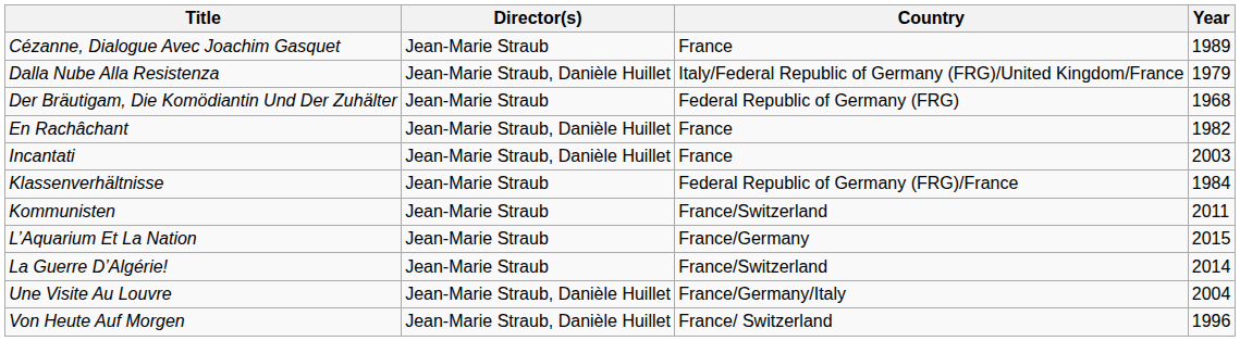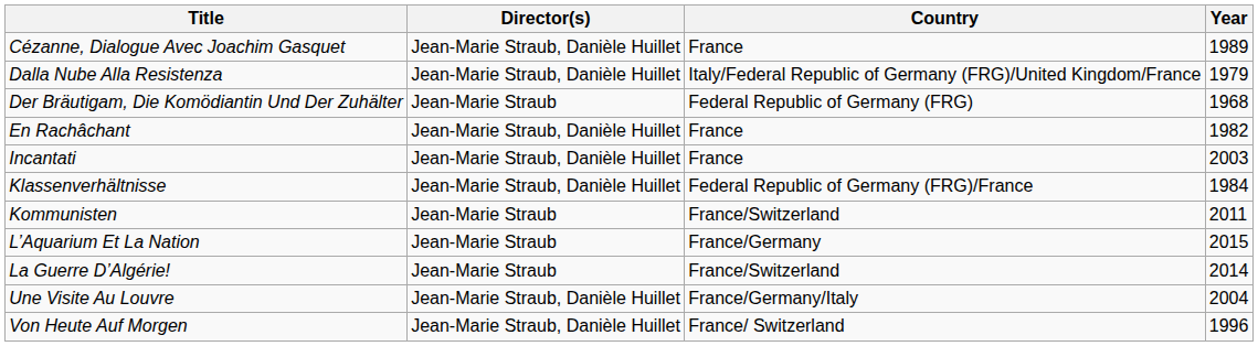 <table class="wikitable sortable">
 <tr>
 <th>Title</th>
 <th>Director(s)</th>
 <th>Country</th>
 <th>Year</th>
 </tr>
 <tr>
 <td><em>Cézanne, Dialogue Avec Joachim Gasquet</em></td>
-<td>Jean-Marie Straub</td>
+<td>Jean-Marie Straub, Danièle Huillet</td>
 <td>France</td>
 <td>1989</td>
 </tr>
 <tr>
 <td><em>Dalla Nube Alla Resistenza</em></td>
 <td>Jean-Marie Straub, Danièle Huillet</td>
 <td>Italy/Federal Republic of Germany (FRG)/United Kingdom/France</td>
 <td>1979</td>
 </tr>
 <tr>
 <td><em>Der Bräutigam, Die Komödiantin Und Der Zuhälter</em></td>
 <td>Jean-Marie Straub</td>
 <td>Federal Republic of Germany (FRG)</td>
 <td>1968</td>
 </tr>
 <tr>
 <td><em>En Rachâchant</em></td>
 <td>Jean-Marie Straub, Danièle Huillet</td>
 <td>France</td>
 <td>1982</td>
 </tr>
 <tr>
 <td><em>Incantati</em></td>
 <td>Jean-Marie Straub, Danièle Huillet</td>
 <td>France</td>
 <td>2003</td>
 </tr>
 <tr>
 <td><em>Klassenverhältnisse</em></td>
-<td>Jean-Marie Straub</td>
+<td>Jean-Marie Straub, Danièle Huillet</td>
 <td>Federal Republic of Germany (FRG)/France</td>
 <td>1984</td>
 </tr>
 <tr>
 <td><em>Kommunisten</em></td>
 <td>Jean-Marie Straub</td>
 <td>France/Switzerland</td>
 <td>2011</td>
 </tr>
 <tr>
 <td><em>L’Aquarium Et La Nation</em></td>
 <td>Jean-Marie Straub</td>
 <td>France/Germany</td>
 <td>2015</td>
 </tr>
 <tr>
 <td><em>La Guerre D’Algérie!</em></td>
 <td>Jean-Marie Straub</td>
 <td>France/Switzerland</td>
 <td>2014</td>
 </tr>
 <tr>
 <td><em>Une Visite Au Louvre</em></td>
 <td>Jean-Marie Straub, Danièle Huillet</td>
 <td>France/Germany/Italy</td>
 <td>2004</td>
 </tr>
 <tr>
 <td><em>Von Heute Auf Morgen</em></td>
 <td>Jean-Marie Straub, Danièle Huillet</td>
 <td>France/ Switzerland</td>
 <td>1996</td>
 </tr>
 </table>
